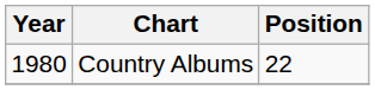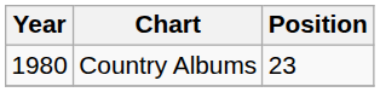 <table class="wikitable">
 <tr>
 <th align="left">Year</th>
 <th align="left">Chart</th>
 <th align="left">Position</th>
 </tr>
 <tr>
 <td align="left">1980</td>
 <td align="left">Country Albums</td>
-<td align="left">22</td>
+<td align="left">23</td>
 </tr>
 <tr>
 </tr>
 </table>
